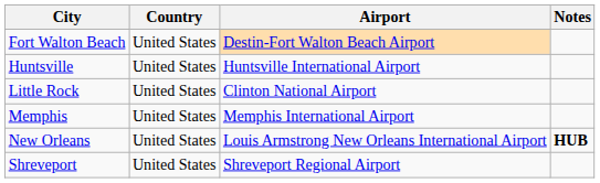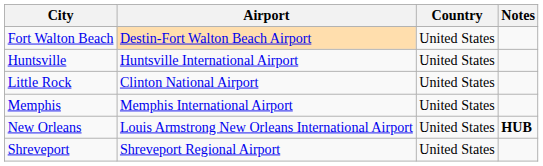 <table class="wikitable sortable">
 <tr>
 <th>City</th>
+<th>Airport</th>
 <th>Country</th>
-<th>Airport</th>
 <th>Notes</th>
 </tr>
 <tr>
 <td><a href='#'>Fort Walton Beach</a></td>
+<td style="background:#ffdead;"><a href='#'>Destin-Fort Walton Beach Airport</a></td>
 <td>United States</td>
-<td style="background:#ffdead;"><a href='#'>Destin-Fort Walton Beach Airport</a></td>
 <td></td>
 </tr>
 <tr>
 <td><a href='#'>Huntsville</a></td>
+<td><a href='#'>Huntsville International Airport</a></td>
 <td>United States</td>
-<td><a href='#'>Huntsville International Airport</a></td>
 <td></td>
 </tr>
 <tr>
 <td><a href='#'>Little Rock</a></td>
+<td><a href='#'>Clinton National Airport</a></td>
 <td>United States</td>
-<td><a href='#'>Clinton National Airport</a></td>
 <td></td>
 </tr>
 <tr>
 <td><a href='#'>Memphis</a></td>
+<td><a href='#'>Memphis International Airport</a></td>
 <td>United States</td>
-<td><a href='#'>Memphis International Airport</a></td>
 <td></td>
 </tr>
 <tr>
 <td><a href='#'>New Orleans</a></td>
+<td><a href='#'>Louis Armstrong New Orleans International Airport</a></td>
 <td>United States</td>
-<td><a href='#'>Louis Armstrong New Orleans International Airport</a></td>
 <td><strong>HUB</strong></td>
 </tr>
 <tr>
 <td><a href='#'>Shreveport</a></td>
+<td><a href='#'>Shreveport Regional Airport</a></td>
 <td>United States</td>
-<td><a href='#'>Shreveport Regional Airport</a></td>
 <td></td>
 </tr>
 </table>
